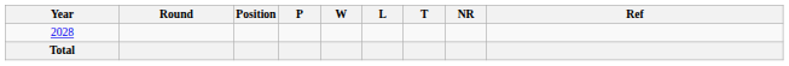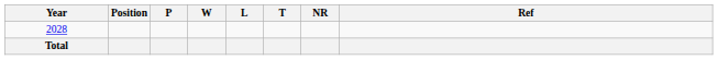 <table class="wikitable" style="text-align: center; width:85%">
 <tr>
 <th width=150>Year</th>
-<th width=150>Round</th>
 <th width=50>Position</th>
 <th width=50>P</th>
 <th width=50>W</th>
 <th width=50>L</th>
 <th width=50>T</th>
 <th width=50>NR</th>
 <th>Ref</th>
 </tr>
 <tr>
 <td> <a href='#'>2028</a></td>
 <td></td>
 <td></td>
 <td></td>
 <td></td>
 <td></td>
 <td></td>
 <td></td>
-<td></td>
 </tr>
 <tr>
 <th>Total</th>
 <th></th>
 <th></th>
 <th></th>
 <th></th>
 <th></th>
 <th></th>
 <th></th>
-<th></th>
 </tr>
 </table>
